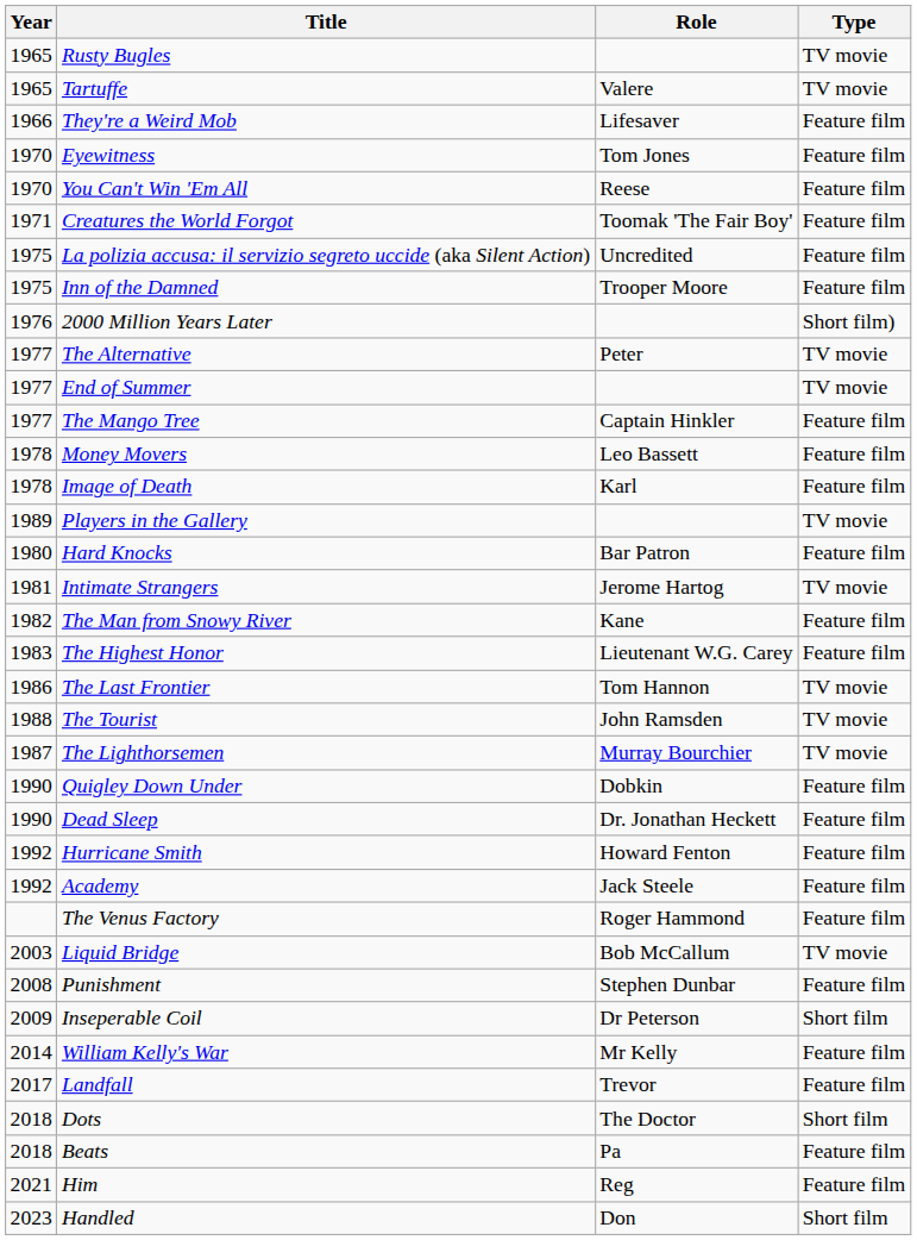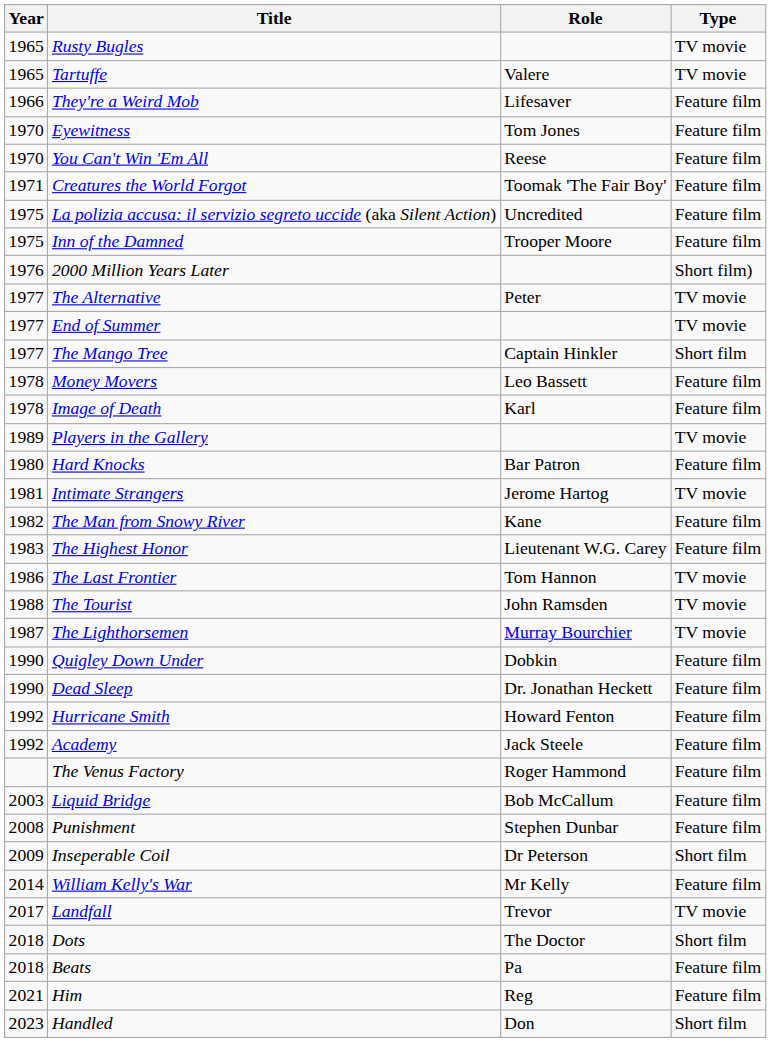 <table class="wikitable">
 <tr>
 <th>Year</th>
 <th>Title</th>
 <th>Role</th>
 <th>Type</th>
 </tr>
 <tr>
 <td>1965</td>
 <td><em><a href='#'>Rusty Bugles</a></em></td>
 <td></td>
 <td>TV movie</td>
 </tr>
 <tr>
 <td>1965</td>
 <td><em><a href='#'>Tartuffe</a></em></td>
 <td>Valere</td>
 <td>TV movie</td>
 </tr>
 <tr>
 <td>1966</td>
 <td><em><a href='#'>They're a Weird Mob</a></em></td>
 <td>Lifesaver</td>
 <td>Feature film</td>
 </tr>
 <tr>
 <td>1970</td>
 <td><em><a href='#'>Eyewitness</a></em></td>
 <td>Tom Jones</td>
 <td>Feature film</td>
 </tr>
 <tr>
 <td>1970</td>
 <td><em><a href='#'>You Can't Win 'Em All</a></em></td>
 <td>Reese</td>
 <td>Feature film</td>
 </tr>
 <tr>
 <td>1971</td>
 <td><em><a href='#'>Creatures the World Forgot</a></em></td>
 <td>Toomak 'The Fair Boy'</td>
 <td>Feature film</td>
 </tr>
 <tr>
 <td>1975</td>
 <td><em><a href='#'>La polizia accusa: il servizio segreto uccide</a></em> (aka <em>Silent Action</em>)</td>
 <td>Uncredited</td>
 <td>Feature film</td>
 </tr>
 <tr>
 <td>1975</td>
 <td><em><a href='#'>Inn of the Damned</a></em></td>
 <td>Trooper Moore</td>
 <td>Feature film</td>
 </tr>
 <tr>
 <td>1976</td>
 <td><em>2000 Million Years Later</em></td>
 <td></td>
 <td>Short film)</td>
 </tr>
 <tr>
 <td>1977</td>
 <td><em><a href='#'>The Alternative</a></em></td>
 <td>Peter</td>
 <td>TV movie</td>
 </tr>
 <tr>
 <td>1977</td>
 <td><em><a href='#'>End of Summer</a></em></td>
 <td></td>
 <td>TV movie</td>
 </tr>
 <tr>
 <td>1977</td>
 <td><em><a href='#'>The Mango Tree</a></em></td>
 <td>Captain Hinkler</td>
-<td>Feature film</td>
+<td>Short film</td>
 </tr>
 <tr>
 <td>1978</td>
 <td><em><a href='#'>Money Movers</a></em></td>
 <td>Leo Bassett</td>
 <td>Feature film</td>
 </tr>
 <tr>
 <td>1978</td>
 <td><em><a href='#'>Image of Death</a></em></td>
 <td>Karl</td>
 <td>Feature film</td>
 </tr>
 <tr>
 <td>1989</td>
 <td><em><a href='#'>Players in the Gallery</a></em></td>
 <td></td>
 <td>TV movie</td>
 </tr>
 <tr>
 <td>1980</td>
 <td><em><a href='#'>Hard Knocks</a></em></td>
 <td>Bar Patron</td>
 <td>Feature film</td>
 </tr>
 <tr>
 <td>1981</td>
 <td><em><a href='#'>Intimate Strangers</a></em></td>
 <td>Jerome Hartog</td>
 <td>TV movie</td>
 </tr>
 <tr>
 <td>1982</td>
 <td><em><a href='#'>The Man from Snowy River</a></em></td>
 <td>Kane</td>
 <td>Feature film</td>
 </tr>
 <tr>
 <td>1983</td>
 <td><em><a href='#'>The Highest Honor</a></em></td>
 <td>Lieutenant W.G. Carey</td>
 <td>Feature film</td>
 </tr>
 <tr>
 <td>1986</td>
 <td><em><a href='#'>The Last Frontier</a></em></td>
 <td>Tom Hannon</td>
 <td>TV movie</td>
 </tr>
 <tr>
 <td>1988</td>
 <td><em><a href='#'>The Tourist</a></em></td>
 <td>John Ramsden</td>
 <td>TV movie</td>
 </tr>
 <tr>
 <td>1987</td>
 <td><em><a href='#'>The Lighthorsemen</a></em></td>
 <td><a href='#'>Murray Bourchier</a></td>
 <td>TV movie</td>
 </tr>
 <tr>
 <td>1990</td>
 <td><em><a href='#'>Quigley Down Under</a></em></td>
 <td>Dobkin</td>
 <td>Feature film</td>
 </tr>
 <tr>
 <td>1990</td>
 <td><em><a href='#'>Dead Sleep</a></em></td>
 <td>Dr. Jonathan Heckett</td>
 <td>Feature film</td>
 </tr>
 <tr>
 <td>1992</td>
 <td><em><a href='#'>Hurricane Smith</a></em></td>
 <td>Howard Fenton</td>
 <td>Feature film</td>
 </tr>
 <tr>
 <td>1992</td>
 <td><em><a href='#'>Academy</a></em></td>
 <td>Jack Steele</td>
 <td>Feature film</td>
 </tr>
 <tr>
 <td></td>
 <td><em>The Venus Factory</em></td>
 <td>Roger Hammond</td>
 <td>Feature film</td>
 </tr>
 <tr>
 <td>2003</td>
 <td><em><a href='#'>Liquid Bridge</a></em></td>
 <td>Bob McCallum</td>
-<td>TV movie</td>
+<td>Feature film</td>
 </tr>
 <tr>
 <td>2008</td>
 <td><em>Punishment</em></td>
 <td>Stephen Dunbar</td>
 <td>Feature film</td>
 </tr>
 <tr>
 <td>2009</td>
 <td><em>Inseperable Coil</em></td>
 <td>Dr Peterson</td>
 <td>Short film</td>
 </tr>
 <tr>
 <td>2014</td>
 <td><em><a href='#'>William Kelly's War</a></em></td>
 <td>Mr Kelly</td>
 <td>Feature film</td>
 </tr>
 <tr>
 <td>2017</td>
 <td><em><a href='#'>Landfall</a></em></td>
 <td>Trevor</td>
-<td>Feature film</td>
+<td>TV movie</td>
 </tr>
 <tr>
 <td>2018</td>
 <td><em>Dots</em></td>
 <td>The Doctor</td>
 <td>Short film</td>
 </tr>
 <tr>
 <td>2018</td>
 <td><em>Beats</em></td>
 <td>Pa</td>
 <td>Feature film</td>
 </tr>
 <tr>
 <td>2021</td>
 <td><em>Him</em></td>
 <td>Reg</td>
 <td>Feature film</td>
 </tr>
 <tr>
 <td>2023</td>
 <td><em>Handled</em></td>
 <td>Don</td>
 <td>Short film</td>
 </tr>
 </table>
